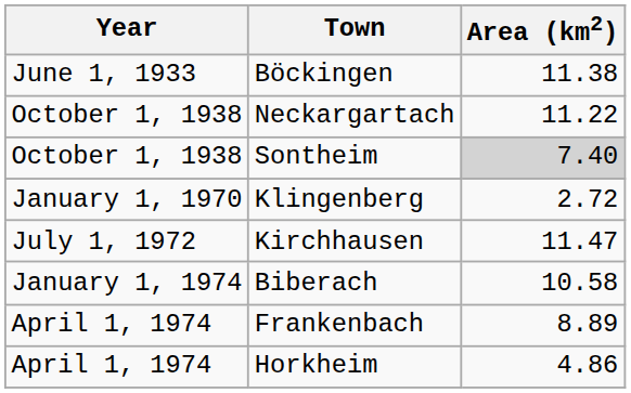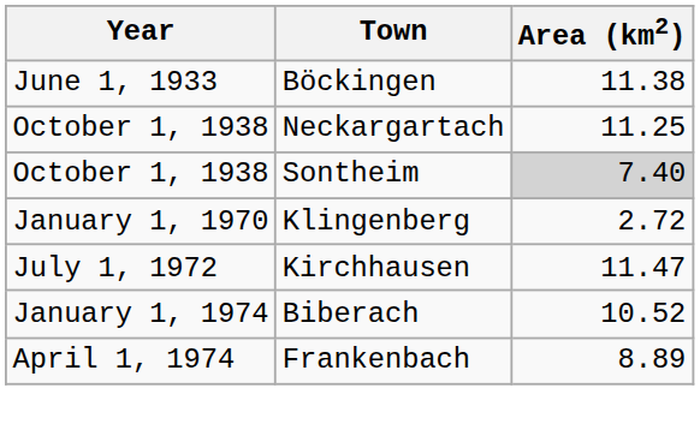 <table class="wikitable">
 <tr ---- bgcolor="#efefef">
 <th>Year</th>
 <th>Town</th>
 <th>Area (km<sup>2</sup>)</th>
 </tr>
 <tr ---->
 <td>June 1, 1933</td>
 <td>Böckingen</td>
 <td align="right">11.38</td>
 </tr>
 <tr ---->
 <td>October 1, 1938</td>
 <td>Neckargartach</td>
-<td align="right">11.22</td>
+<td align="right">11.25</td>
 </tr>
 <tr ---->
 <td>October 1, 1938</td>
 <td>Sontheim</td>
 <td align="right" style="background: lightgrey;">7.40</td>
 </tr>
 <tr ---->
 <td>January 1, 1970</td>
 <td>Klingenberg</td>
 <td align="right">2.72</td>
 </tr>
 <tr ---->
 <td>July 1, 1972</td>
 <td>Kirchhausen</td>
 <td align="right">11.47</td>
 </tr>
 <tr ---->
 <td>January 1, 1974</td>
 <td>Biberach</td>
-<td align="right">10.58</td>
+<td align="right">10.52</td>
 </tr>
 <tr ---->
 <td>April 1, 1974</td>
 <td>Frankenbach</td>
 <td align="right">8.89</td>
 </tr>
-<tr ---->
-<td>April 1, 1974</td>
-<td>Horkheim</td>
-<td align="right">4.86</td>
-</tr>
 </table>
